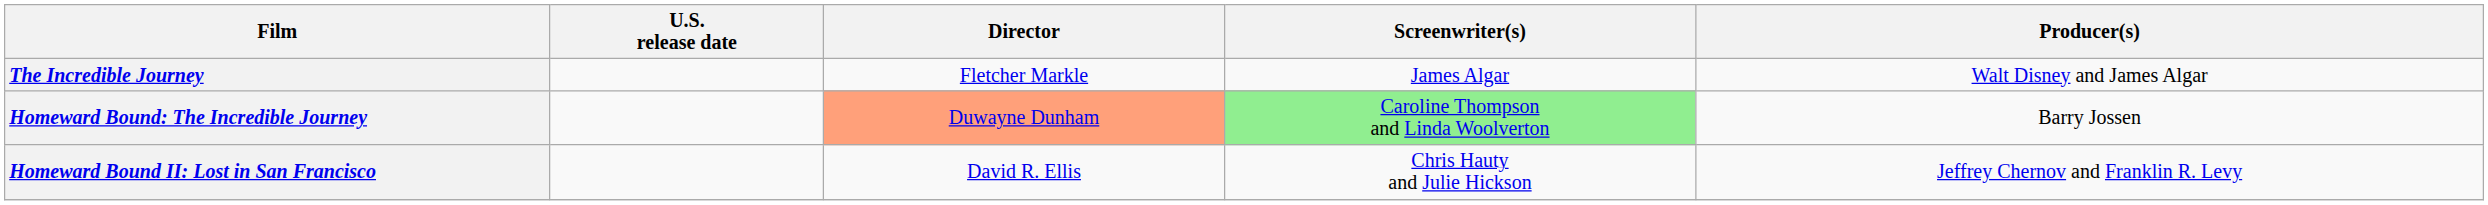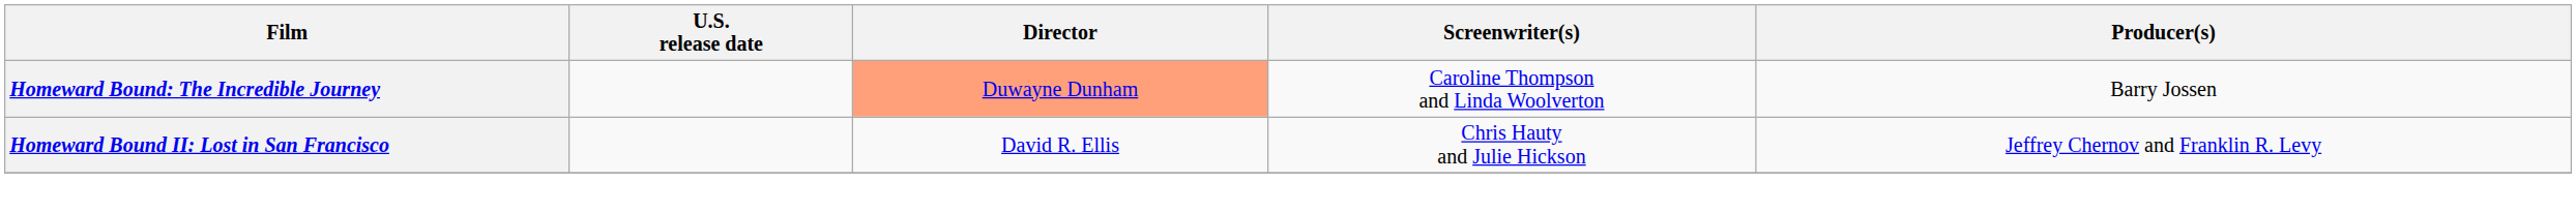 <table class="wikitable plainrowheaders" style="text-align:center" width=100%>
 <tr>
 <th scope="col" style="width:22%;">Film</th>
 <th scope="col">U.S. <br>release date</th>
 <th scope="col">Director</th>
 <th scope="col">Screenwriter(s)</th>
 <th scope="col">Producer(s)</th>
 </tr>
 <tr>
-<th scope="row" style="text-align:left"><em><a href='#'>The Incredible Journey</a></em></th>
-<td style="text-align:center"></td>
-<td><a href='#'>Fletcher Markle</a></td>
-<td><a href='#'>James Algar</a></td>
-<td><a href='#'>Walt Disney</a> and James Algar</td>
-</tr>
-<tr>
 <th scope="row" style="text-align:left"><em><a href='#'>Homeward Bound: The Incredible Journey</a></em></th>
 <td style="text-align:center"></td>
 <td style="background: lightsalmon;"><a href='#'>Duwayne Dunham</a></td>
-<td style="background: lightgreen;"><a href='#'>Caroline Thompson</a> <br>and <a href='#'>Linda Woolverton</a></td>
+<td><a href='#'>Caroline Thompson</a> <br>and <a href='#'>Linda Woolverton</a></td>
 <td>Barry Jossen</td>
 </tr>
 <tr>
 <th scope="row" style="text-align:left"><em><a href='#'>Homeward Bound II: Lost in San Francisco</a></em></th>
 <td style="text-align:center"></td>
 <td><a href='#'>David R. Ellis</a></td>
 <td><a href='#'>Chris Hauty</a> <br>and <a href='#'>Julie Hickson</a></td>
 <td><a href='#'>Jeffrey Chernov</a> and <a href='#'>Franklin R. Levy</a></td>
 </tr>
 <tr>
 </tr>
 </table>
